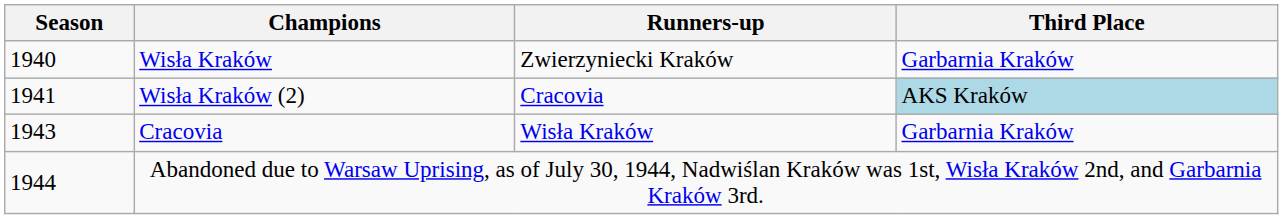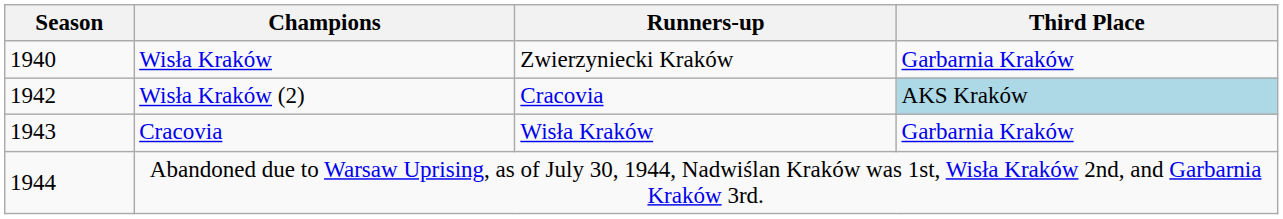 <table class="wikitable plainrowheaders" width="70%;">
 <tr>
 <th width="6%">Season</th>
 <th width="18%">Champions</th>
 <th width="18%">Runners-up</th>
 <th width="18%">Third Place</th>
 </tr>
 <tr>
 <td>1940</td>
 <td><a href='#'>Wisła Kraków</a></td>
 <td>Zwierzyniecki Kraków</td>
 <td><a href='#'>Garbarnia Kraków</a></td>
 </tr>
 <tr>
-<td>1941</td>
+<td>1942</td>
 <td><a href='#'>Wisła Kraków</a> (2)</td>
 <td><a href='#'>Cracovia</a></td>
 <td style="background: lightblue;">AKS Kraków</td>
 </tr>
 <tr>
 <td>1943</td>
 <td><a href='#'>Cracovia</a></td>
 <td><a href='#'>Wisła Kraków</a></td>
 <td><a href='#'>Garbarnia Kraków</a></td>
 </tr>
 <tr>
 <td>1944</td>
 <td colspan="3" style="text-align:center;">Abandoned due to <a href='#'>Warsaw Uprising</a>, as of July 30, 1944, Nadwiślan Kraków was 1st, <a href='#'>Wisła Kraków</a> 2nd, and <a href='#'>Garbarnia Kraków</a> 3rd.</td>
 </tr>
 </table>
